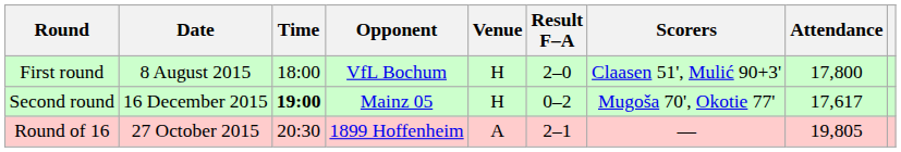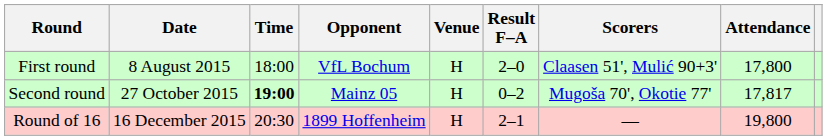 <table class="wikitable sortable" style="text-align:center">
 <tr>
 <th>Round</th>
 <th>Date</th>
 <th>Time</th>
 <th>Opponent</th>
 <th>Venue</th>
 <th>Result<br>F–A</th>
 <th class=unsortable>Scorers</th>
 <th>Attendance</th>
 <th class=unsortable></th>
 </tr>
 <tr style="background:#cfc">
 <td>First round</td>
 <td>8 August 2015</td>
 <td>18:00</td>
 <td><a href='#'>VfL Bochum</a></td>
 <td>H</td>
 <td>2–0</td>
 <td><a href='#'>Claasen</a> 51', <a href='#'>Mulić</a> 90+3'</td>
 <td>17,800</td>
 <td></td>
 </tr>
 <tr style="background:#cfc">
 <td>Second round</td>
-<td>16 December 2015</td>
+<td>27 October 2015</td>
 <td><strong>19:00</strong></td>
 <td><a href='#'>Mainz 05</a></td>
 <td>H</td>
 <td>0–2</td>
 <td><a href='#'>Mugoša</a> 70', <a href='#'>Okotie</a> 77'</td>
-<td>17,617</td>
+<td>17,817</td>
 <td></td>
 </tr>
 <tr style="background:#fcc">
 <td>Round of 16</td>
-<td>27 October 2015</td>
+<td>16 December 2015</td>
 <td>20:30</td>
 <td><a href='#'>1899 Hoffenheim</a></td>
-<td>A</td>
+<td>H</td>
 <td>2–1</td>
 <td>—</td>
-<td>19,805</td>
+<td>19,800</td>
 <td></td>
 </tr>
 </table>
